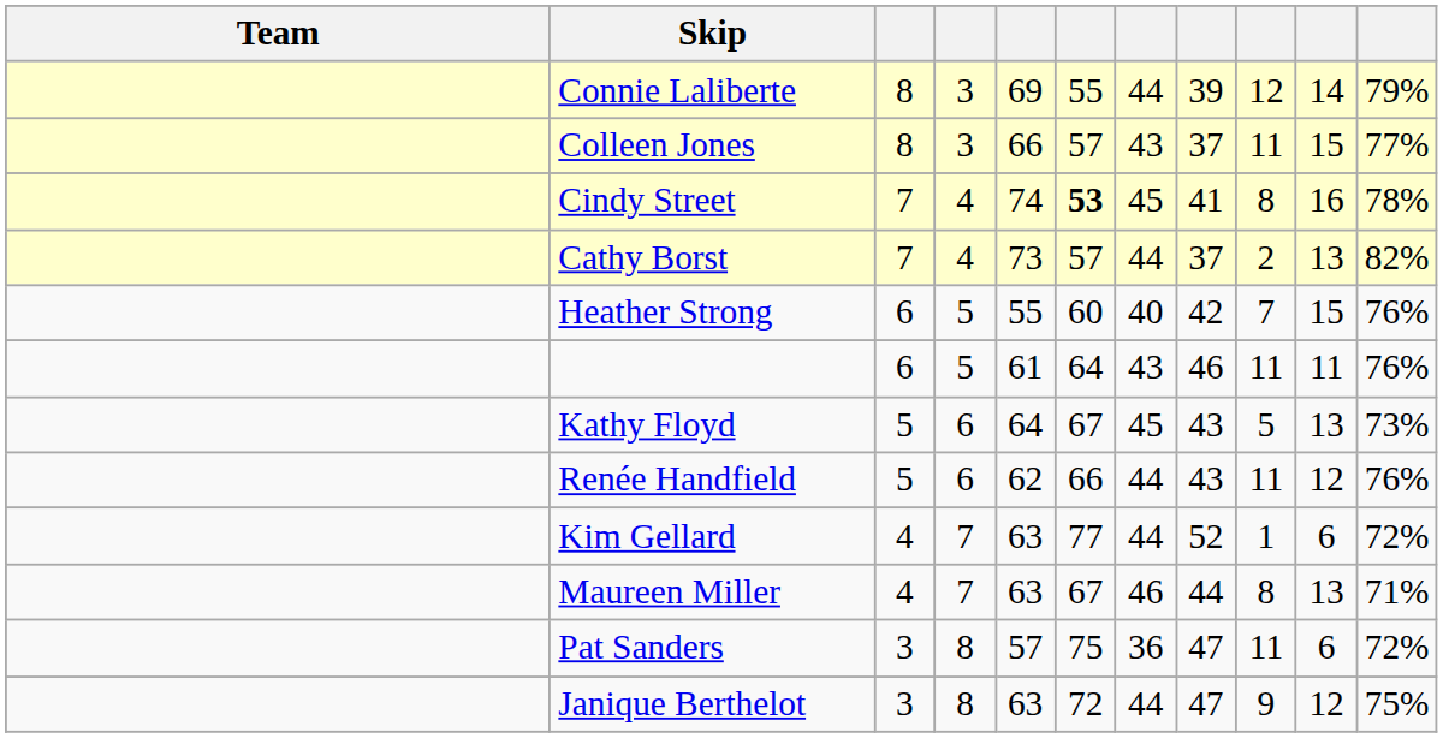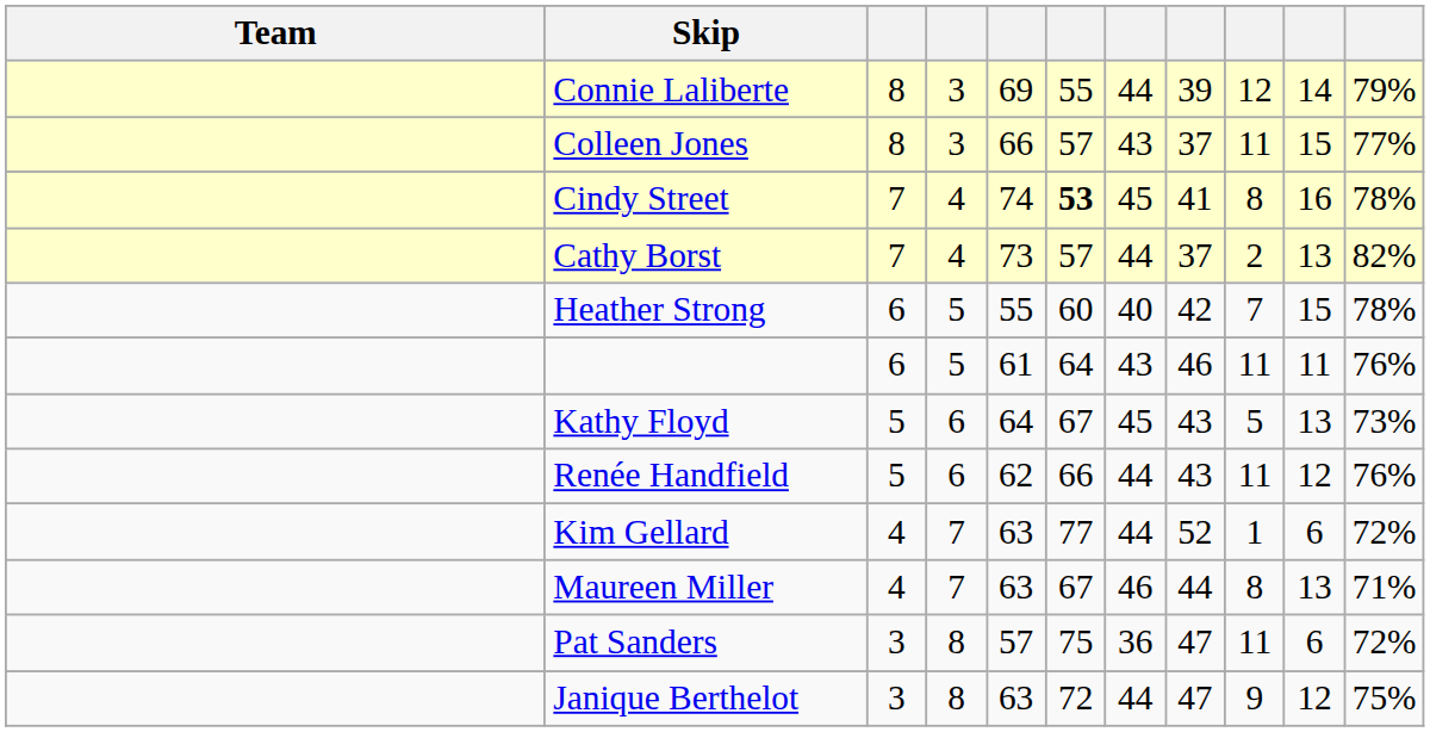 <table class="wikitable" style="text-align: center;">
 <tr>
 <th bgcolor="#efefef" width="240">Team</th>
 <th bgcolor="#efefef" width="140">Skip</th>
 <th width=20></th>
 <th width=20></th>
 <th width=20></th>
 <th width=20></th>
 <th width=20></th>
 <th width=20></th>
 <th width=20></th>
 <th width=20></th>
 <th width=20></th>
 </tr>
 <tr bgcolor="#ffc">
 <td style="text-align: left;"></td>
 <td style="text-align: left;"><a href='#'>Connie Laliberte</a></td>
 <td>8</td>
 <td>3</td>
 <td>69</td>
 <td>55</td>
 <td>44</td>
 <td>39</td>
 <td>12</td>
 <td>14</td>
 <td>79%</td>
 </tr>
 <tr bgcolor="#ffc">
 <td style="text-align: left;"></td>
 <td style="text-align: left;"><a href='#'>Colleen Jones</a></td>
 <td>8</td>
 <td>3</td>
 <td>66</td>
 <td>57</td>
 <td>43</td>
 <td>37</td>
 <td>11</td>
 <td>15</td>
 <td>77%</td>
 </tr>
 <tr bgcolor="#ffc">
 <td style="text-align: left;"></td>
 <td style="text-align: left;"><a href='#'>Cindy Street</a></td>
 <td>7</td>
 <td>4</td>
 <td>74</td>
 <td><strong>53</strong></td>
 <td>45</td>
 <td>41</td>
 <td>8</td>
 <td>16</td>
 <td>78%</td>
 </tr>
 <tr bgcolor="#ffc">
 <td style="text-align: left;"></td>
 <td style="text-align: left;"><a href='#'>Cathy Borst</a></td>
 <td>7</td>
 <td>4</td>
 <td>73</td>
 <td>57</td>
 <td>44</td>
 <td>37</td>
 <td>2</td>
 <td>13</td>
 <td>82%</td>
 </tr>
 <tr>
 <td style="text-align: left;"></td>
 <td style="text-align: left;"><a href='#'>Heather Strong</a></td>
 <td>6</td>
 <td>5</td>
 <td>55</td>
 <td>60</td>
 <td>40</td>
 <td>42</td>
 <td>7</td>
 <td>15</td>
-<td>76%</td>
+<td>78%</td>
 </tr>
 <tr>
 <td style="text-align: left;"></td>
 <td style="text-align: left;"></td>
 <td>6</td>
 <td>5</td>
 <td>61</td>
 <td>64</td>
 <td>43</td>
 <td>46</td>
 <td>11</td>
 <td>11</td>
 <td>76%</td>
 </tr>
 <tr>
 <td style="text-align: left;"></td>
 <td style="text-align: left;"><a href='#'>Kathy Floyd</a></td>
 <td>5</td>
 <td>6</td>
 <td>64</td>
 <td>67</td>
 <td>45</td>
 <td>43</td>
 <td>5</td>
 <td>13</td>
 <td>73%</td>
 </tr>
 <tr>
 <td style="text-align: left;"></td>
 <td style="text-align: left;"><a href='#'>Renée Handfield</a></td>
 <td>5</td>
 <td>6</td>
 <td>62</td>
 <td>66</td>
 <td>44</td>
 <td>43</td>
 <td>11</td>
 <td>12</td>
 <td>76%</td>
 </tr>
 <tr>
 <td style="text-align: left;"></td>
 <td style="text-align: left;"><a href='#'>Kim Gellard</a></td>
 <td>4</td>
 <td>7</td>
 <td>63</td>
 <td>77</td>
 <td>44</td>
 <td>52</td>
 <td>1</td>
 <td>6</td>
 <td>72%</td>
 </tr>
 <tr>
 <td style="text-align: left;"></td>
 <td style="text-align: left;"><a href='#'>Maureen Miller</a></td>
 <td>4</td>
 <td>7</td>
 <td>63</td>
 <td>67</td>
 <td>46</td>
 <td>44</td>
 <td>8</td>
 <td>13</td>
 <td>71%</td>
 </tr>
 <tr>
 <td style="text-align: left;"></td>
 <td style="text-align: left;"><a href='#'>Pat Sanders</a></td>
 <td>3</td>
 <td>8</td>
 <td>57</td>
 <td>75</td>
 <td>36</td>
 <td>47</td>
 <td>11</td>
 <td>6</td>
 <td>72%</td>
 </tr>
 <tr>
 <td style="text-align: left;"></td>
 <td style="text-align: left;"><a href='#'>Janique Berthelot</a></td>
 <td>3</td>
 <td>8</td>
 <td>63</td>
 <td>72</td>
 <td>44</td>
 <td>47</td>
 <td>9</td>
 <td>12</td>
 <td>75%</td>
 </tr>
 </table>
